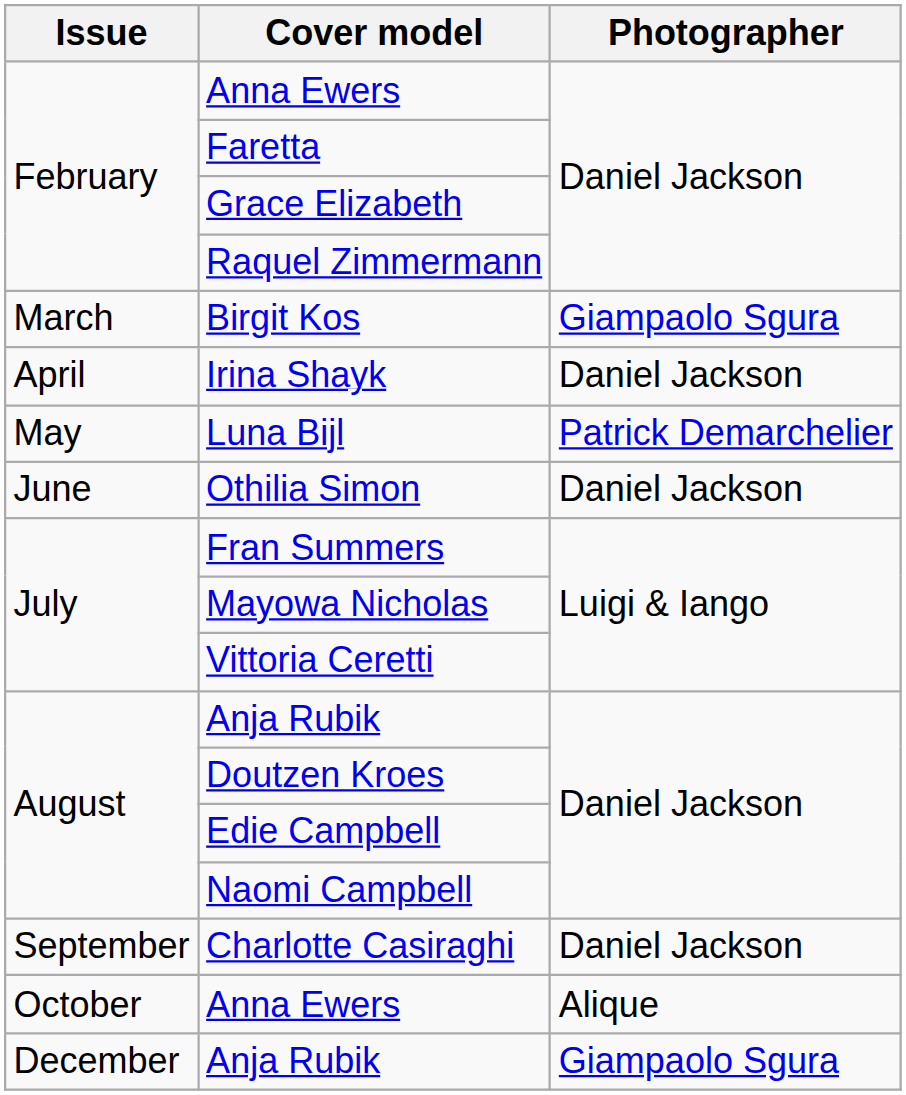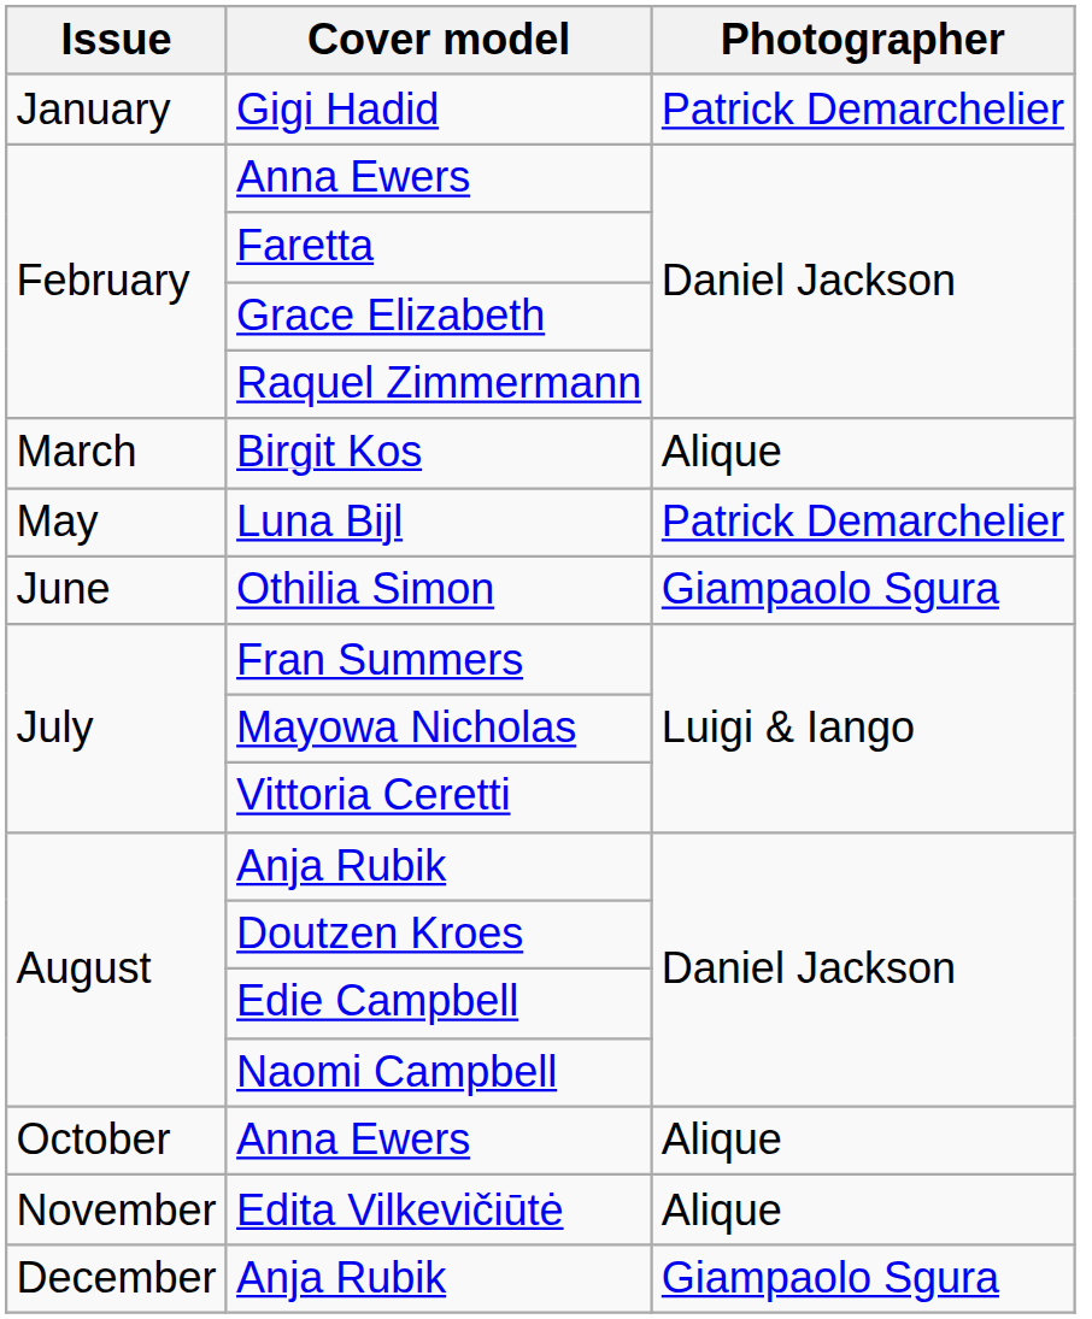 <table class="sortable wikitable">
 <tr>
 <th>Issue</th>
 <th>Cover model</th>
 <th>Photographer</th>
+</tr>
+<tr>
+<td>January</td>
+<td><a href='#'>Gigi Hadid</a></td>
+<td><a href='#'>Patrick Demarchelier</a></td>
 </tr>
 <tr>
 <td rowspan=4>February</td>
 <td><a href='#'>Anna Ewers</a></td>
 <td rowspan="4">Daniel Jackson</td>
 </tr>
 <tr>
 <td><a href='#'>Faretta</a></td>
 </tr>
 <tr>
 <td><a href='#'>Grace Elizabeth</a></td>
 </tr>
 <tr>
 <td><a href='#'>Raquel Zimmermann</a></td>
 </tr>
 <tr>
 <td>March</td>
 <td><a href='#'>Birgit Kos</a></td>
-<td><a href='#'>Giampaolo Sgura</a></td>
-</tr>
-<tr>
-<td>April</td>
-<td><a href='#'>Irina Shayk</a></td>
-<td>Daniel Jackson</td>
+<td>Alique</td>
 </tr>
 <tr>
 <td>May</td>
 <td><a href='#'>Luna Bijl</a></td>
 <td><a href='#'>Patrick Demarchelier</a></td>
 </tr>
 <tr>
 <td>June</td>
 <td><a href='#'>Othilia Simon</a></td>
-<td>Daniel Jackson</td>
+<td><a href='#'>Giampaolo Sgura</a></td>
 </tr>
 <tr>
 <td rowspan=3>July</td>
 <td><a href='#'>Fran Summers</a></td>
 <td rowspan="3">Luigi & Iango</td>
 </tr>
 <tr>
 <td><a href='#'>Mayowa Nicholas</a></td>
 </tr>
 <tr>
 <td><a href='#'>Vittoria Ceretti</a></td>
 </tr>
 <tr>
 <td rowspan=4>August</td>
 <td><a href='#'>Anja Rubik</a></td>
 <td rowspan="4">Daniel Jackson</td>
 </tr>
 <tr>
 <td><a href='#'>Doutzen Kroes</a></td>
 </tr>
 <tr>
 <td><a href='#'>Edie Campbell</a></td>
 </tr>
 <tr>
 <td><a href='#'>Naomi Campbell</a></td>
 </tr>
 <tr>
-<td>September</td>
-<td><a href='#'>Charlotte Casiraghi</a></td>
-<td>Daniel Jackson</td>
+<td>October</td>
+<td><a href='#'>Anna Ewers</a></td>
+<td>Alique</td>
 </tr>
 <tr>
-<td>October</td>
-<td><a href='#'>Anna Ewers</a></td>
+<td>November</td>
+<td><a href='#'>Edita Vilkevičiūtė</a></td>
 <td>Alique</td>
 </tr>
 <tr>
 <td>December</td>
 <td><a href='#'>Anja Rubik</a></td>
 <td><a href='#'>Giampaolo Sgura</a></td>
 </tr>
 </table>
